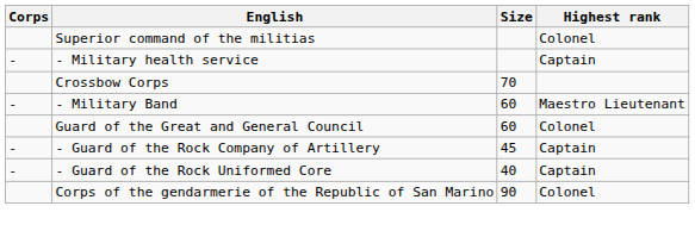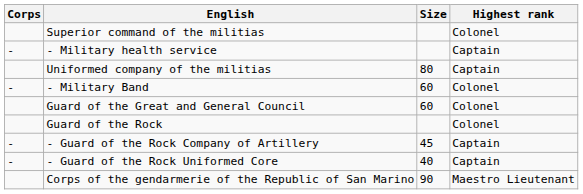 <table class="wikitable">
 <tr>
 <th>Corps</th>
 <th>English</th>
 <th>Size</th>
 <th>Highest rank</th>
 </tr>
 <tr>
 <td></td>
 <td>Superior command of the militias</td>
 <td></td>
 <td>Colonel</td>
 </tr>
 <tr>
 <td>- </td>
 <td>- Military health service</td>
 <td></td>
 <td>Captain</td>
 </tr>
 <tr>
 <td></td>
-<td>Crossbow Corps</td>
-<td>70</td>
-<td></td>
+<td>Uniformed company of the militias</td>
+<td>80</td>
+<td>Captain</td>
 </tr>
 <tr>
 <td>- </td>
 <td>- Military Band</td>
 <td>60</td>
-<td>Maestro Lieutenant</td>
+<td>Colonel</td>
 </tr>
 <tr>
 <td></td>
 <td>Guard of the Great and General Council</td>
 <td>60</td>
+<td>Colonel</td>
+</tr>
+<tr>
+<td></td>
+<td>Guard of the Rock</td>
+<td></td>
 <td>Colonel</td>
 </tr>
 <tr>
 <td>- </td>
 <td>- Guard of the Rock Company of Artillery</td>
 <td>45</td>
 <td>Captain</td>
 </tr>
 <tr>
 <td>- </td>
 <td>- Guard of the Rock Uniformed Core</td>
 <td>40</td>
 <td>Captain</td>
 </tr>
 <tr>
 <td></td>
 <td>Corps of the gendarmerie of the Republic of San Marino</td>
 <td>90</td>
-<td>Colonel</td>
+<td>Maestro Lieutenant</td>
 </tr>
 </table>
